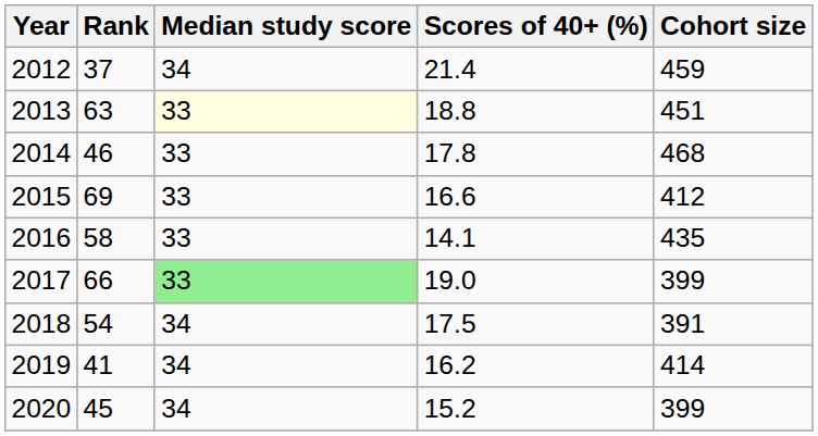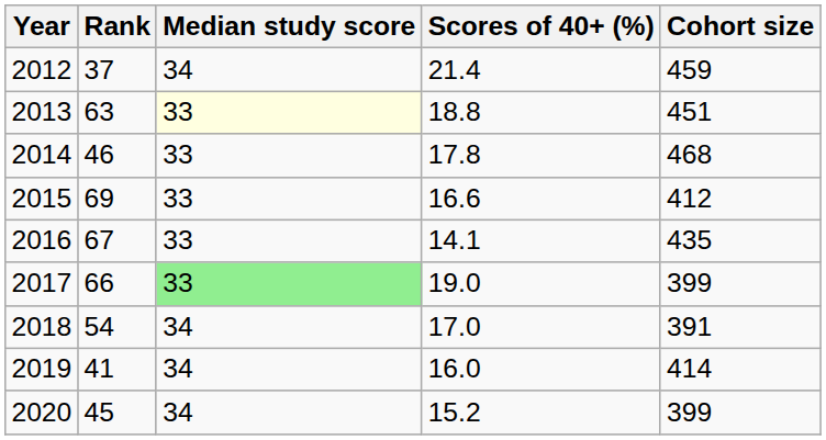 <table class="wikitable">
 <tr>
 <th>Year</th>
 <th>Rank</th>
 <th>Median study score</th>
 <th>Scores of 40+ (%)</th>
 <th>Cohort size</th>
 </tr>
 <tr>
 <td>2012</td>
 <td>37</td>
 <td>34</td>
 <td>21.4</td>
 <td>459</td>
 </tr>
 <tr>
 <td>2013</td>
 <td>63</td>
 <td style="background: lightyellow;">33</td>
 <td>18.8</td>
 <td>451</td>
 </tr>
 <tr>
 <td>2014</td>
 <td>46</td>
 <td>33</td>
 <td>17.8</td>
 <td>468</td>
 </tr>
 <tr>
 <td>2015</td>
 <td>69</td>
 <td>33</td>
 <td>16.6</td>
 <td>412</td>
 </tr>
 <tr>
 <td>2016</td>
-<td>58</td>
+<td>67</td>
 <td>33</td>
 <td>14.1</td>
 <td>435</td>
 </tr>
 <tr>
 <td>2017</td>
 <td>66</td>
 <td style="background: lightgreen;">33</td>
 <td>19.0</td>
 <td>399</td>
 </tr>
 <tr>
 <td>2018</td>
 <td>54</td>
 <td>34</td>
-<td>17.5</td>
+<td>17.0</td>
 <td>391</td>
 </tr>
 <tr>
 <td>2019</td>
 <td>41</td>
 <td>34</td>
-<td>16.2</td>
+<td>16.0</td>
 <td>414</td>
 </tr>
 <tr>
 <td>2020</td>
 <td>45</td>
 <td>34</td>
 <td>15.2</td>
 <td>399</td>
 </tr>
 </table>
